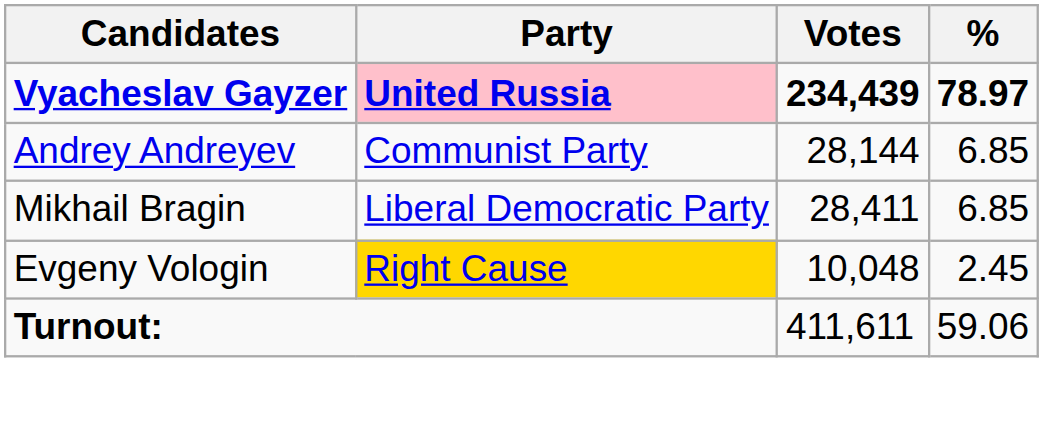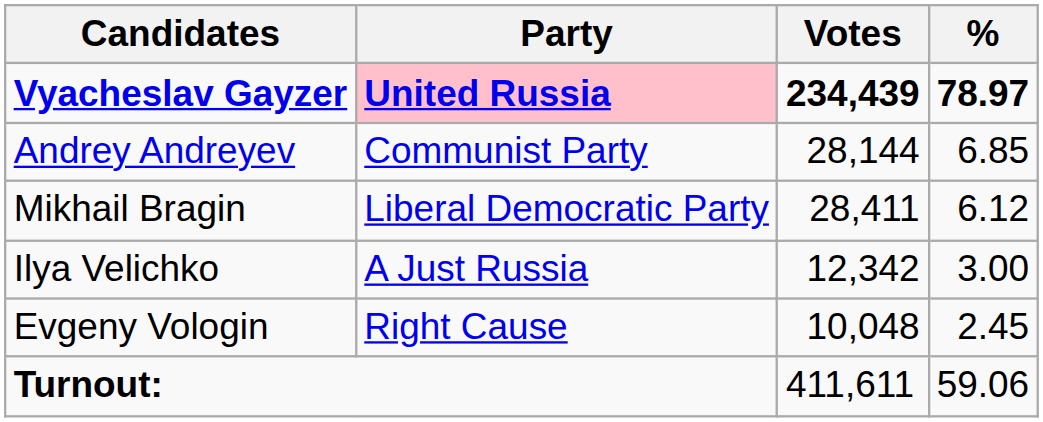 <table class="wikitable sortable">
 <tr>
 <th>Candidates</th>
 <th>Party</th>
 <th>Votes</th>
 <th>%</th>
 </tr>
 <tr>
 <td><strong><a href='#'>Vyacheslav Gayzer</a></strong></td>
 <td style="background: pink;"><strong><a href='#'>United Russia</a></strong></td>
 <td align=right><strong>234,439</strong></td>
 <td align=right><strong>78.97</strong></td>
 </tr>
 <tr>
 <td><a href='#'>Andrey Andreyev</a></td>
 <td><a href='#'>Communist Party</a></td>
 <td align=right>28,144</td>
 <td align=right>6.85</td>
 </tr>
 <tr>
 <td>Mikhail Bragin</td>
 <td><a href='#'>Liberal Democratic Party</a></td>
 <td align=right>28,411</td>
-<td align=right>6.85</td>
+<td align=right>6.12</td>
+</tr>
+<tr>
+<td>Ilya Velichko</td>
+<td><a href='#'>A Just Russia</a></td>
+<td align=right>12,342</td>
+<td align=right>3.00</td>
 </tr>
 <tr>
 <td>Evgeny Vologin</td>
-<td style="background: gold;"><a href='#'>Right Cause</a></td>
+<td><a href='#'>Right Cause</a></td>
 <td align=right>10,048</td>
 <td align=right>2.45</td>
 </tr>
 <tr>
 <td colspan="2"><strong>Turnout:</strong></td>
 <td>411,611</td>
 <td>59.06</td>
 </tr>
 </table>
